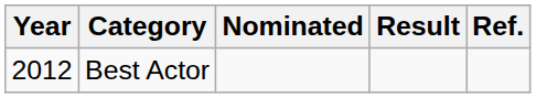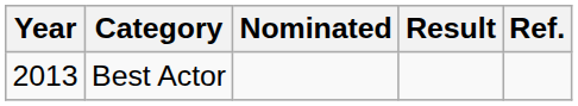 <table class="wikitable">
 <tr>
 <th>Year</th>
 <th>Category</th>
 <th>Nominated</th>
 <th>Result</th>
 <th>Ref.</th>
 </tr>
 <tr>
-<td>2012</td>
+<td>2013</td>
 <td>Best Actor</td>
 <td></td>
 <td></td>
 <td></td>
 </tr>
 </table>
